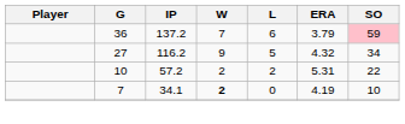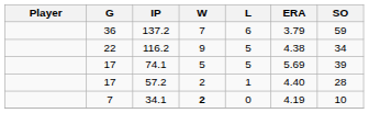 <table class="wikitable sortable">
 <tr>
 <th bgcolor="#DDDDFF" width="16%">Player</th>
 <th bgcolor="#DDDDFF" width="9%">G</th>
 <th bgcolor="#DDDDFF" width="9%">IP</th>
 <th bgcolor="#DDDDFF" width="9%">W</th>
 <th bgcolor="#DDDDFF" width="9%">L</th>
 <th bgcolor="#DDDDFF" width="9%">ERA</th>
 <th bgcolor="#DDDDFF" width="9%">SO</th>
 </tr>
 <tr align="center">
 <td></td>
 <td>36</td>
 <td>137.2</td>
 <td>7</td>
 <td>6</td>
 <td>3.79</td>
-<td style="background: pink;">59</td>
+<td>59</td>
 </tr>
 <tr align="center">
 <td></td>
-<td>27</td>
+<td>22</td>
 <td>116.2</td>
 <td>9</td>
 <td>5</td>
-<td>4.32</td>
+<td>4.38</td>
 <td>34</td>
 </tr>
 <tr align="center">
 <td></td>
-<td>10</td>
+<td>17</td>
+<td>74.1</td>
+<td>5</td>
+<td>5</td>
+<td>5.69</td>
+<td>39</td>
+</tr>
+<tr align="center">
+<td></td>
+<td>17</td>
 <td>57.2</td>
 <td>2</td>
-<td>2</td>
-<td>5.31</td>
-<td>22</td>
+<td>1</td>
+<td>4.40</td>
+<td>28</td>
 </tr>
 <tr align="center">
 <td></td>
 <td>7</td>
 <td>34.1</td>
 <td><strong>2</strong></td>
 <td>0</td>
 <td>4.19</td>
 <td>10</td>
 </tr>
 <tr align="center">
 </tr>
 </table>
